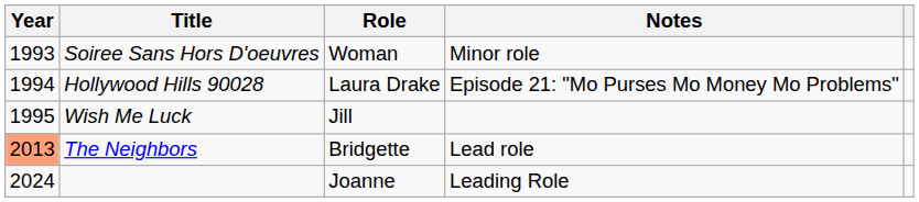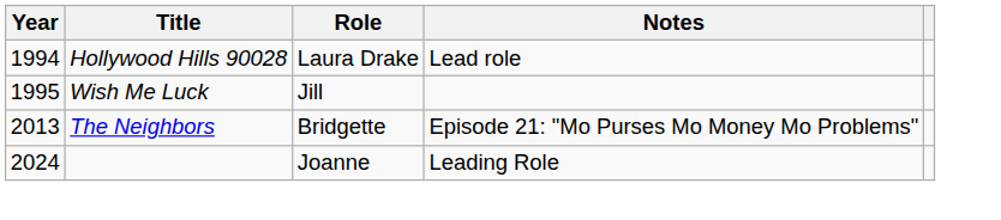 <table class="wikitable sortable">
 <tr>
 <th scope="col">Year</th>
 <th scope="col">Title</th>
 <th scope="col">Role</th>
 <th scope="col">Notes</th>
 <th scope="col" class="unsortable"></th>
 </tr>
 <tr>
-<td>1993</td>
-<td><em>Soiree Sans Hors D'oeuvres</em></td>
-<td>Woman</td>
-<td>Minor role</td>
-<td></td>
-</tr>
-<tr>
 <td>1994</td>
 <td><em>Hollywood Hills 90028</em></td>
 <td>Laura Drake</td>
-<td>Episode 21: "Mo Purses Mo Money Mo Problems"</td>
+<td>Lead role</td>
 <td></td>
 </tr>
 <tr>
 <td>1995</td>
 <td><em>Wish Me Luck</em></td>
 <td>Jill</td>
 <td></td>
 <td></td>
 </tr>
 <tr>
-<td style="background: lightsalmon;">2013</td>
+<td>2013</td>
 <td><em><a href='#'>The Neighbors</a></em></td>
 <td>Bridgette</td>
-<td>Lead role</td>
+<td>Episode 21: "Mo Purses Mo Money Mo Problems"</td>
 <td></td>
 </tr>
 <tr>
 <td>2024</td>
 <td><em></em></td>
 <td>Joanne</td>
 <td>Leading Role</td>
 <td></td>
 </tr>
 </table>
